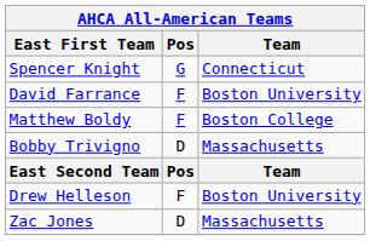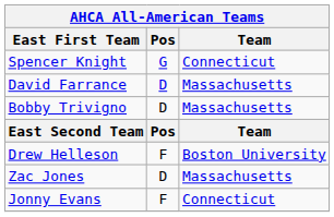 <table class="wikitable">
 <tr>
 <th colspan=3><a href='#'>AHCA All-American Teams</a></th>
 </tr>
 <tr>
 <th>East First Team</th>
 <th>Pos</th>
 <th>Team</th>
 </tr>
 <tr>
 <td><a href='#'>Spencer Knight</a></td>
 <td align=center><a href='#'>G</a></td>
 <td><a href='#'>Connecticut</a></td>
 </tr>
 <tr>
 <td><a href='#'>David Farrance</a></td>
-<td align=center><a href='#'>F</a></td>
-<td><a href='#'>Boston University</a></td>
-</tr>
-<tr>
-<td><a href='#'>Matthew Boldy</a></td>
-<td align=center><a href='#'>F</a></td>
-<td><a href='#'>Boston College</a></td>
+<td align=center><a href='#'>D</a></td>
+<td><a href='#'>Massachusetts</a></td>
 </tr>
 <tr>
 <td><a href='#'>Bobby Trivigno</a></td>
 <td align=center>D</td>
 <td><a href='#'>Massachusetts</a></td>
 </tr>
 <tr>
 <th>East Second Team</th>
 <th>Pos</th>
 <th>Team</th>
 </tr>
 <tr>
 <td><a href='#'>Drew Helleson</a></td>
 <td align=center>F</td>
 <td><a href='#'>Boston University</a></td>
 </tr>
 <tr>
 <td><a href='#'>Zac Jones</a></td>
 <td align=center>D</td>
 <td><a href='#'>Massachusetts</a></td>
 </tr>
 <tr>
+<td><a href='#'>Jonny Evans</a></td>
+<td align=center>F</td>
+<td><a href='#'>Connecticut</a></td>
+</tr>
+<tr>
 </tr>
 </table>
